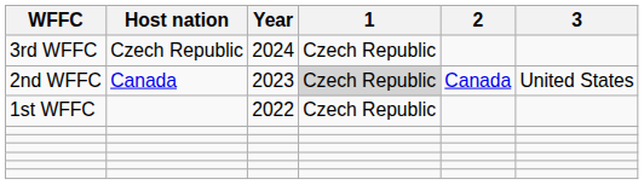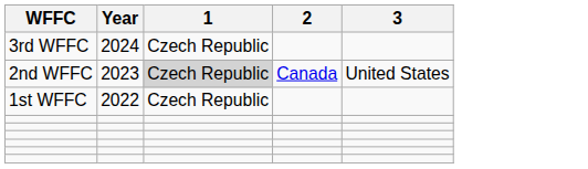 <table class="wikitable">
 <tr>
 <th>WFFC</th>
-<th>Host nation</th>
 <th>Year</th>
 <th>1</th>
 <th>2</th>
 <th>3</th>
 </tr>
 <tr>
 <td>3rd WFFC</td>
-<td> Czech Republic</td>
 <td>2024</td>
 <td> Czech Republic</td>
 <td></td>
 <td></td>
 </tr>
 <tr>
 <td>2nd WFFC</td>
-<td> <a href='#'>Canada</a></td>
 <td>2023</td>
 <td style="background: lightgrey;"> Czech Republic</td>
 <td> <a href='#'>Canada</a></td>
 <td> United States</td>
 </tr>
 <tr>
 <td>1st WFFC</td>
-<td></td>
 <td>2022</td>
 <td> Czech Republic</td>
 <td></td>
 <td></td>
 </tr>
 <tr>
-<td></td>
 <td></td>
 <td></td>
 <td></td>
 <td></td>
 <td></td>
 </tr>
 <tr>
 <td></td>
 <td></td>
 <td></td>
 <td></td>
 <td></td>
-<td></td>
 </tr>
 <tr>
-<td></td>
 <td></td>
 <td></td>
 <td></td>
 <td></td>
 <td></td>
 </tr>
 <tr>
 <td></td>
 <td></td>
 <td></td>
 <td></td>
 <td></td>
-<td></td>
 </tr>
 <tr>
-<td></td>
 <td></td>
 <td></td>
 <td></td>
 <td></td>
 <td></td>
 </tr>
 <tr>
 <td></td>
 <td></td>
 <td></td>
 <td></td>
 <td></td>
-<td></td>
 </tr>
 </table>
